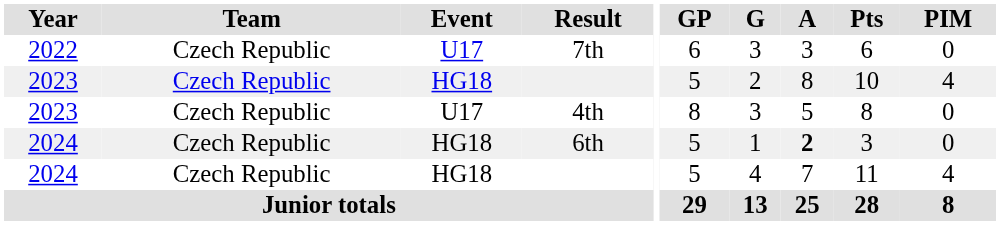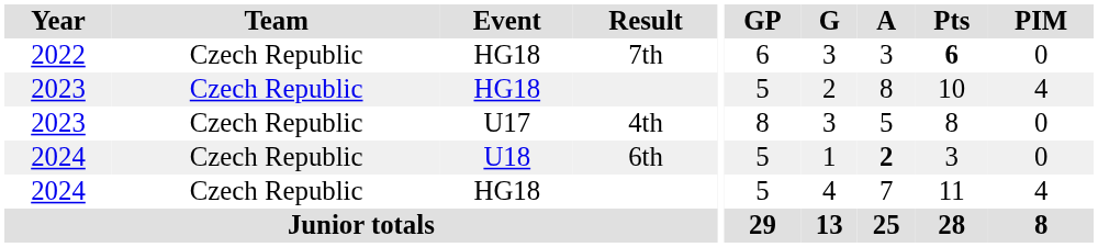 <table border="0" cellpadding="1" cellspacing="0" ID="Table3" style="text-align:center; width:40em;">
 <tr bgcolor="#e0e0e0">
 <th>Year</th>
 <th>Team</th>
 <th>Event</th>
 <th>Result</th>
 <th rowspan="101" bgcolor="#ffffff"></th>
 <th>GP</th>
 <th>G</th>
 <th>A</th>
 <th>Pts</th>
 <th>PIM</th>
 </tr>
 <tr>
 <td><a href='#'>2022</a></td>
 <td>Czech Republic</td>
-<td><a href='#'>U17</a></td>
+<td>HG18</td>
 <td>7th</td>
 <td>6</td>
 <td>3</td>
 <td>3</td>
-<td>6</td>
+<td><strong>6</strong></td>
 <td>0</td>
 </tr>
 <tr bgcolor="f0f0f0">
 <td><a href='#'>2023</a></td>
 <td><a href='#'>Czech Republic</a></td>
 <td><a href='#'>HG18</a></td>
 <td></td>
 <td>5</td>
 <td>2</td>
 <td>8</td>
 <td>10</td>
 <td>4</td>
 </tr>
 <tr>
 <td><a href='#'>2023</a></td>
 <td>Czech Republic</td>
 <td>U17</td>
 <td>4th</td>
 <td>8</td>
 <td>3</td>
 <td>5</td>
 <td>8</td>
 <td>0</td>
 </tr>
 <tr bgcolor="f0f0f0">
 <td><a href='#'>2024</a></td>
 <td>Czech Republic</td>
-<td>HG18</td>
+<td><a href='#'>U18</a></td>
 <td>6th</td>
 <td>5</td>
 <td>1</td>
 <td><strong>2</strong></td>
 <td>3</td>
 <td>0</td>
 </tr>
 <tr>
 <td><a href='#'>2024</a></td>
 <td>Czech Republic</td>
 <td>HG18</td>
 <td></td>
 <td>5</td>
 <td>4</td>
 <td>7</td>
 <td>11</td>
 <td>4</td>
 </tr>
 <tr bgcolor="#e0e0e0">
 <th colspan="4">Junior totals</th>
 <th>29</th>
 <th>13</th>
 <th>25</th>
 <th>28</th>
 <th>8</th>
 </tr>
 </table>
